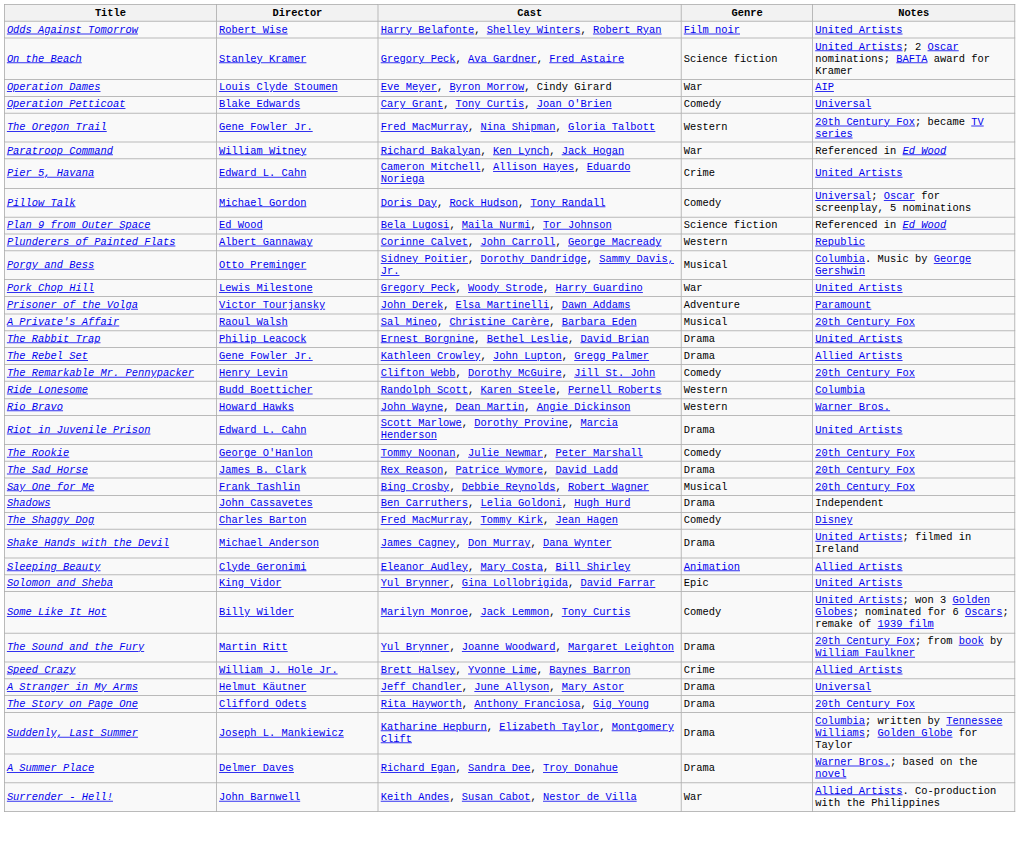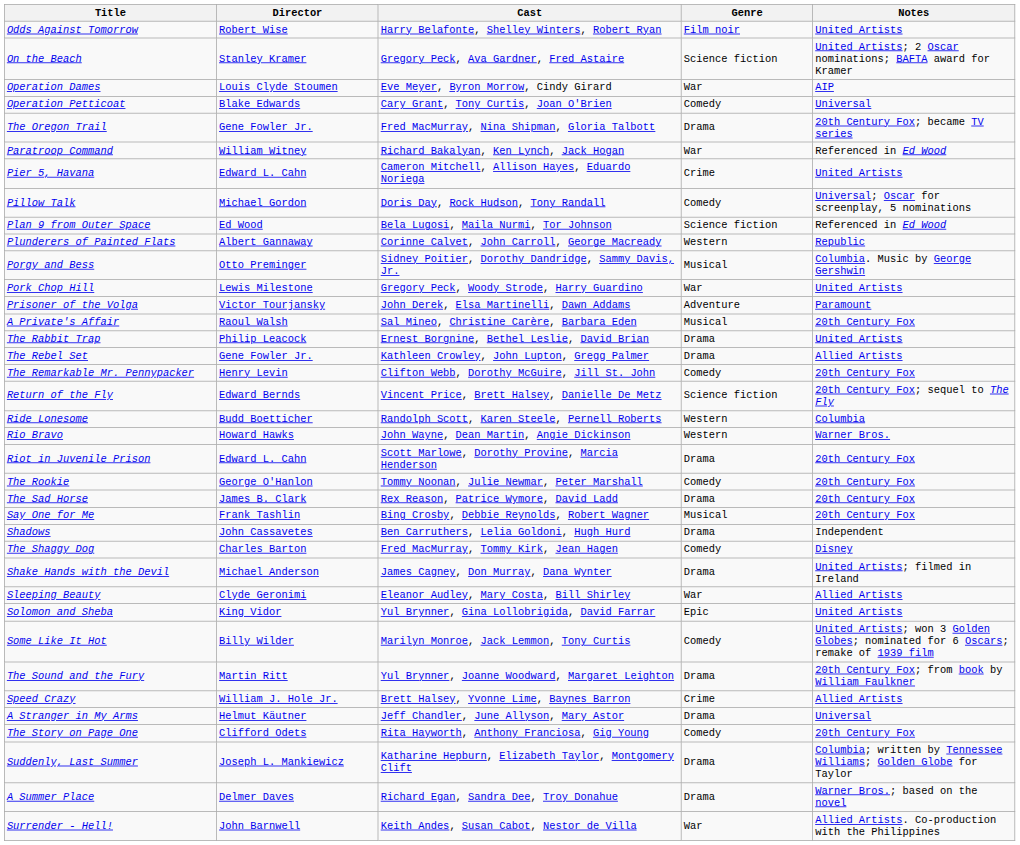 <table class="wikitable" width= "100%">
 <tr>
 <th width=21%>Title</th>
 <th width=16%>Director</th>
 <th width=30%>Cast</th>
 <th width=13%>Genre</th>
 <th width=20%>Notes</th>
 </tr>
 <tr>
 <td><em><a href='#'>Odds Against Tomorrow</a></em></td>
 <td><a href='#'>Robert Wise</a></td>
 <td><a href='#'>Harry Belafonte</a>, <a href='#'>Shelley Winters</a>, <a href='#'>Robert Ryan</a></td>
 <td><a href='#'>Film noir</a></td>
 <td><a href='#'>United Artists</a></td>
 </tr>
 <tr>
 <td><em><a href='#'>On the Beach</a></em></td>
 <td><a href='#'>Stanley Kramer</a></td>
 <td><a href='#'>Gregory Peck</a>, <a href='#'>Ava Gardner</a>, <a href='#'>Fred Astaire</a></td>
 <td>Science fiction</td>
 <td><a href='#'>United Artists</a>; 2 <a href='#'>Oscar</a> nominations; <a href='#'>BAFTA</a> award for Kramer</td>
 </tr>
 <tr>
 <td><em><a href='#'>Operation Dames</a></em></td>
 <td><a href='#'>Louis Clyde Stoumen</a></td>
 <td><a href='#'>Eve Meyer</a>, <a href='#'>Byron Morrow</a>, Cindy Girard</td>
 <td>War</td>
 <td><a href='#'>AIP</a></td>
 </tr>
 <tr>
 <td><em><a href='#'>Operation Petticoat</a></em></td>
 <td><a href='#'>Blake Edwards</a></td>
 <td><a href='#'>Cary Grant</a>, <a href='#'>Tony Curtis</a>, <a href='#'>Joan O'Brien</a></td>
 <td>Comedy</td>
 <td><a href='#'>Universal</a></td>
 </tr>
 <tr>
 <td><em><a href='#'>The Oregon Trail</a></em></td>
 <td><a href='#'>Gene Fowler Jr.</a></td>
 <td><a href='#'>Fred MacMurray</a>, <a href='#'>Nina Shipman</a>, <a href='#'>Gloria Talbott</a></td>
-<td>Western</td>
+<td>Drama</td>
 <td><a href='#'>20th Century Fox</a>; became <a href='#'>TV series</a></td>
 </tr>
 <tr>
 <td><em><a href='#'>Paratroop Command</a></em></td>
 <td><a href='#'>William Witney</a></td>
 <td><a href='#'>Richard Bakalyan</a>, <a href='#'>Ken Lynch</a>, <a href='#'>Jack Hogan</a></td>
 <td>War</td>
 <td>Referenced in <em><a href='#'>Ed Wood</a></em></td>
 </tr>
 <tr>
 <td><em><a href='#'>Pier 5, Havana</a></em></td>
 <td><a href='#'>Edward L. Cahn</a></td>
 <td><a href='#'>Cameron Mitchell</a>, <a href='#'>Allison Hayes</a>, <a href='#'>Eduardo Noriega</a></td>
 <td>Crime</td>
 <td><a href='#'>United Artists</a></td>
 </tr>
 <tr>
 <td><em><a href='#'>Pillow Talk</a></em></td>
 <td><a href='#'>Michael Gordon</a></td>
 <td><a href='#'>Doris Day</a>, <a href='#'>Rock Hudson</a>, <a href='#'>Tony Randall</a></td>
 <td>Comedy</td>
 <td><a href='#'>Universal</a>; <a href='#'>Oscar</a> for screenplay, 5 nominations</td>
 </tr>
 <tr>
 <td><em><a href='#'>Plan 9 from Outer Space</a></em></td>
 <td><a href='#'>Ed Wood</a></td>
 <td><a href='#'>Bela Lugosi</a>, <a href='#'>Maila Nurmi</a>, <a href='#'>Tor Johnson</a></td>
 <td>Science fiction</td>
 <td>Referenced in <em><a href='#'>Ed Wood</a></em></td>
 </tr>
 <tr>
 <td><em><a href='#'>Plunderers of Painted Flats</a></em></td>
 <td><a href='#'>Albert Gannaway</a></td>
 <td><a href='#'>Corinne Calvet</a>, <a href='#'>John Carroll</a>, <a href='#'>George Macready</a></td>
 <td>Western</td>
 <td><a href='#'>Republic</a></td>
 </tr>
 <tr>
 <td><em><a href='#'>Porgy and Bess</a></em></td>
 <td><a href='#'>Otto Preminger</a></td>
 <td><a href='#'>Sidney Poitier</a>, <a href='#'>Dorothy Dandridge</a>, <a href='#'>Sammy Davis, Jr.</a></td>
 <td>Musical</td>
 <td><a href='#'>Columbia</a>. Music by <a href='#'>George Gershwin</a></td>
 </tr>
 <tr>
 <td><em><a href='#'>Pork Chop Hill</a></em></td>
 <td><a href='#'>Lewis Milestone</a></td>
 <td><a href='#'>Gregory Peck</a>, <a href='#'>Woody Strode</a>, <a href='#'>Harry Guardino</a></td>
 <td>War</td>
 <td><a href='#'>United Artists</a></td>
 </tr>
 <tr>
 <td><em><a href='#'>Prisoner of the Volga</a></em></td>
 <td><a href='#'>Victor Tourjansky</a></td>
 <td><a href='#'>John Derek</a>, <a href='#'>Elsa Martinelli</a>, <a href='#'>Dawn Addams</a></td>
 <td>Adventure</td>
 <td><a href='#'>Paramount</a></td>
 </tr>
 <tr>
 <td><em><a href='#'>A Private's Affair</a></em></td>
 <td><a href='#'>Raoul Walsh</a></td>
 <td><a href='#'>Sal Mineo</a>, <a href='#'>Christine Carère</a>, <a href='#'>Barbara Eden</a></td>
 <td>Musical</td>
 <td><a href='#'>20th Century Fox</a></td>
 </tr>
 <tr>
 <td><em><a href='#'>The Rabbit Trap</a></em></td>
 <td><a href='#'>Philip Leacock</a></td>
 <td><a href='#'>Ernest Borgnine</a>, <a href='#'>Bethel Leslie</a>, <a href='#'>David Brian</a></td>
 <td>Drama</td>
 <td><a href='#'>United Artists</a></td>
 </tr>
 <tr>
 <td><em><a href='#'>The Rebel Set</a></em></td>
 <td><a href='#'>Gene Fowler Jr.</a></td>
 <td><a href='#'>Kathleen Crowley</a>, <a href='#'>John Lupton</a>, <a href='#'>Gregg Palmer</a></td>
 <td>Drama</td>
 <td><a href='#'>Allied Artists</a></td>
 </tr>
 <tr>
 <td><em><a href='#'>The Remarkable Mr. Pennypacker</a></em></td>
 <td><a href='#'>Henry Levin</a></td>
 <td><a href='#'>Clifton Webb</a>, <a href='#'>Dorothy McGuire</a>, <a href='#'>Jill St. John</a></td>
 <td>Comedy</td>
 <td><a href='#'>20th Century Fox</a></td>
 </tr>
 <tr>
+<td><em><a href='#'>Return of the Fly</a></em></td>
+<td><a href='#'>Edward Bernds</a></td>
+<td><a href='#'>Vincent Price</a>, <a href='#'>Brett Halsey</a>, <a href='#'>Danielle De Metz</a></td>
+<td>Science fiction</td>
+<td><a href='#'>20th Century Fox</a>; sequel to <em><a href='#'>The Fly</a></em></td>
+</tr>
+<tr>
 <td><em><a href='#'>Ride Lonesome</a></em></td>
 <td><a href='#'>Budd Boetticher</a></td>
 <td><a href='#'>Randolph Scott</a>, <a href='#'>Karen Steele</a>, <a href='#'>Pernell Roberts</a></td>
 <td>Western</td>
 <td><a href='#'>Columbia</a></td>
 </tr>
 <tr>
 <td><em><a href='#'>Rio Bravo</a></em></td>
 <td><a href='#'>Howard Hawks</a></td>
 <td><a href='#'>John Wayne</a>, <a href='#'>Dean Martin</a>, <a href='#'>Angie Dickinson</a></td>
 <td>Western</td>
 <td><a href='#'>Warner Bros.</a></td>
 </tr>
 <tr>
 <td><em><a href='#'>Riot in Juvenile Prison</a></em></td>
 <td><a href='#'>Edward L. Cahn</a></td>
 <td><a href='#'>Scott Marlowe</a>, <a href='#'>Dorothy Provine</a>, <a href='#'>Marcia Henderson</a></td>
 <td>Drama</td>
-<td><a href='#'>United Artists</a></td>
+<td><a href='#'>20th Century Fox</a></td>
 </tr>
 <tr>
 <td><em><a href='#'>The Rookie</a></em></td>
 <td><a href='#'>George O'Hanlon</a></td>
 <td><a href='#'>Tommy Noonan</a>, <a href='#'>Julie Newmar</a>, <a href='#'>Peter Marshall</a></td>
 <td>Comedy</td>
 <td><a href='#'>20th Century Fox</a></td>
 </tr>
 <tr>
 <td><em><a href='#'>The Sad Horse</a></em></td>
 <td><a href='#'>James B. Clark</a></td>
 <td><a href='#'>Rex Reason</a>, <a href='#'>Patrice Wymore</a>, <a href='#'>David Ladd</a></td>
 <td>Drama</td>
 <td><a href='#'>20th Century Fox</a></td>
 </tr>
 <tr>
 <td><em><a href='#'>Say One for Me</a></em></td>
 <td><a href='#'>Frank Tashlin</a></td>
 <td><a href='#'>Bing Crosby</a>, <a href='#'>Debbie Reynolds</a>, <a href='#'>Robert Wagner</a></td>
 <td>Musical</td>
 <td><a href='#'>20th Century Fox</a></td>
 </tr>
 <tr>
 <td><em><a href='#'>Shadows</a></em></td>
 <td><a href='#'>John Cassavetes</a></td>
 <td><a href='#'>Ben Carruthers</a>, <a href='#'>Lelia Goldoni</a>, <a href='#'>Hugh Hurd</a></td>
 <td>Drama</td>
 <td>Independent</td>
 </tr>
 <tr>
 <td><em><a href='#'>The Shaggy Dog</a></em></td>
 <td><a href='#'>Charles Barton</a></td>
 <td><a href='#'>Fred MacMurray</a>, <a href='#'>Tommy Kirk</a>, <a href='#'>Jean Hagen</a></td>
 <td>Comedy</td>
 <td><a href='#'>Disney</a></td>
 </tr>
 <tr>
 <td><em><a href='#'>Shake Hands with the Devil</a></em></td>
 <td><a href='#'>Michael Anderson</a></td>
 <td><a href='#'>James Cagney</a>, <a href='#'>Don Murray</a>, <a href='#'>Dana Wynter</a></td>
 <td>Drama</td>
 <td><a href='#'>United Artists</a>; filmed in Ireland</td>
 </tr>
 <tr>
 <td><em><a href='#'>Sleeping Beauty</a></em></td>
 <td><a href='#'>Clyde Geronimi</a></td>
 <td><a href='#'>Eleanor Audley</a>, <a href='#'>Mary Costa</a>, <a href='#'>Bill Shirley</a></td>
-<td><a href='#'>Animation</a></td>
+<td>War</td>
 <td><a href='#'>Allied Artists</a></td>
 </tr>
 <tr>
 <td><em><a href='#'>Solomon and Sheba</a></em></td>
 <td><a href='#'>King Vidor</a></td>
 <td><a href='#'>Yul Brynner</a>, <a href='#'>Gina Lollobrigida</a>, <a href='#'>David Farrar</a></td>
 <td>Epic</td>
 <td><a href='#'>United Artists</a></td>
 </tr>
 <tr>
 <td><em><a href='#'>Some Like It Hot</a></em></td>
 <td><a href='#'>Billy Wilder</a></td>
 <td><a href='#'>Marilyn Monroe</a>, <a href='#'>Jack Lemmon</a>, <a href='#'>Tony Curtis</a></td>
 <td>Comedy</td>
 <td><a href='#'>United Artists</a>; won 3 <a href='#'>Golden Globes</a>; nominated for 6 <a href='#'>Oscars</a>; remake of <a href='#'>1939 film</a></td>
 </tr>
 <tr>
 <td><em><a href='#'>The Sound and the Fury</a></em></td>
 <td><a href='#'>Martin Ritt</a></td>
 <td><a href='#'>Yul Brynner</a>, <a href='#'>Joanne Woodward</a>, <a href='#'>Margaret Leighton</a></td>
 <td>Drama</td>
 <td><a href='#'>20th Century Fox</a>; from <a href='#'>book</a> by <a href='#'>William Faulkner</a></td>
 </tr>
 <tr>
 <td><em><a href='#'>Speed Crazy</a></em></td>
 <td><a href='#'>William J. Hole Jr.</a></td>
 <td><a href='#'>Brett Halsey</a>, <a href='#'>Yvonne Lime</a>, <a href='#'>Baynes Barron</a></td>
 <td>Crime</td>
 <td><a href='#'>Allied Artists</a></td>
 </tr>
 <tr>
 <td><em><a href='#'>A Stranger in My Arms</a></em></td>
 <td><a href='#'>Helmut Käutner</a></td>
 <td><a href='#'>Jeff Chandler</a>, <a href='#'>June Allyson</a>, <a href='#'>Mary Astor</a></td>
 <td>Drama</td>
 <td><a href='#'>Universal</a></td>
 </tr>
 <tr>
 <td><em><a href='#'>The Story on Page One</a></em></td>
 <td><a href='#'>Clifford Odets</a></td>
 <td><a href='#'>Rita Hayworth</a>, <a href='#'>Anthony Franciosa</a>, <a href='#'>Gig Young</a></td>
-<td>Drama</td>
+<td>Comedy</td>
 <td><a href='#'>20th Century Fox</a></td>
 </tr>
 <tr>
 <td><em><a href='#'>Suddenly, Last Summer</a></em></td>
 <td><a href='#'>Joseph L. Mankiewicz</a></td>
 <td><a href='#'>Katharine Hepburn</a>, <a href='#'>Elizabeth Taylor</a>, <a href='#'>Montgomery Clift</a></td>
 <td>Drama</td>
 <td><a href='#'>Columbia</a>; written by <a href='#'>Tennessee Williams</a>; <a href='#'>Golden Globe</a> for Taylor</td>
 </tr>
 <tr>
 <td><em><a href='#'>A Summer Place</a></em></td>
 <td><a href='#'>Delmer Daves</a></td>
 <td><a href='#'>Richard Egan</a>, <a href='#'>Sandra Dee</a>, <a href='#'>Troy Donahue</a></td>
 <td>Drama</td>
 <td><a href='#'>Warner Bros.</a>; based on the <a href='#'>novel</a></td>
 </tr>
 <tr>
 <td><em><a href='#'>Surrender - Hell!</a></em></td>
 <td><a href='#'>John Barnwell</a></td>
 <td><a href='#'>Keith Andes</a>, <a href='#'>Susan Cabot</a>, <a href='#'>Nestor de Villa</a></td>
 <td>War</td>
 <td><a href='#'>Allied Artists</a>. Co-production with the Philippines</td>
 </tr>
 </table>
